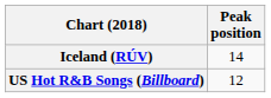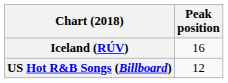 <table class="wikitable plainrowheaders" style="text-align:center">
 <tr>
 <th scope="col">Chart (2018)</th>
 <th scope="col">Peak<br> position</th>
 </tr>
 <tr>
 <th scope="row">Iceland (<a href='#'>RÚV</a>)</th>
-<td>14</td>
+<td>16</td>
 </tr>
 <tr>
 <th scope="row">US <a href='#'>Hot R&B Songs</a> (<em><a href='#'>Billboard</a></em>)</th>
 <td>12</td>
 </tr>
 </table>
